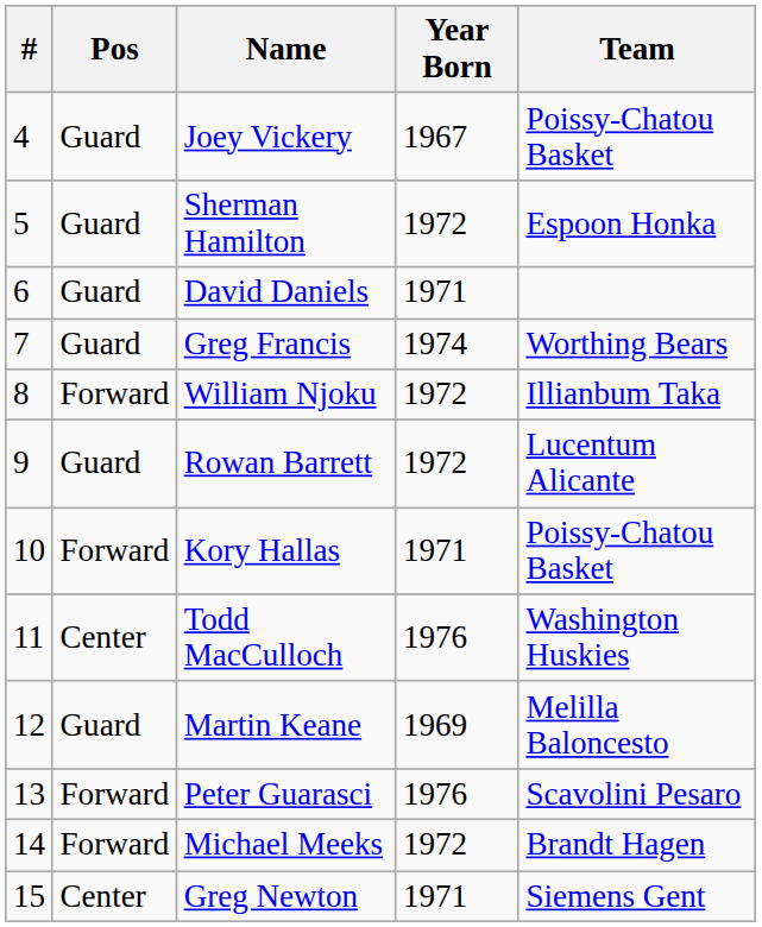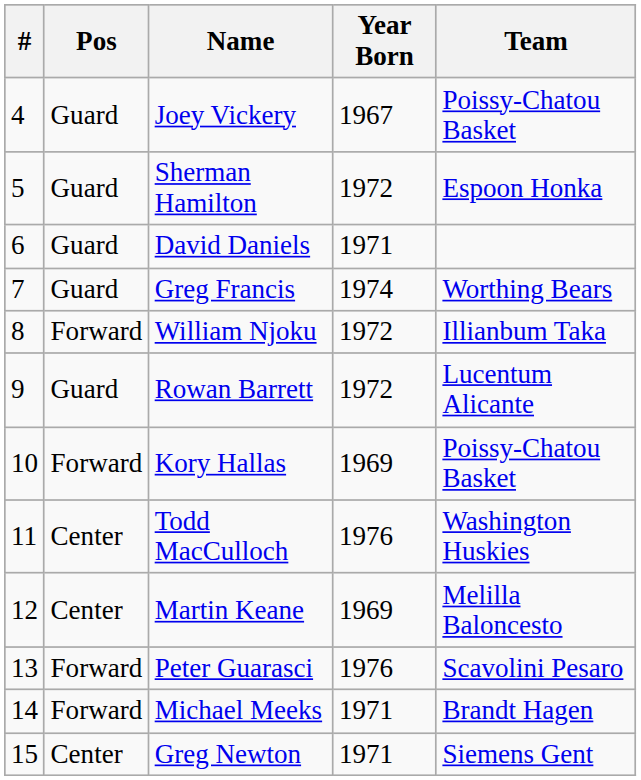 <table class="wikitable" width=60%>
 <tr>
 <th>#</th>
 <th>Pos</th>
 <th>Name</th>
 <th>Year Born</th>
 <th>Team</th>
 </tr>
 <tr>
 <td>4</td>
 <td>Guard</td>
 <td><a href='#'>Joey Vickery</a></td>
 <td>1967</td>
 <td> <a href='#'>Poissy-Chatou Basket</a></td>
 </tr>
 <tr>
 <td>5</td>
 <td>Guard</td>
 <td><a href='#'>Sherman Hamilton</a></td>
 <td>1972</td>
 <td> <a href='#'>Espoon Honka</a></td>
 </tr>
 <tr>
 <td>6</td>
 <td>Guard</td>
 <td><a href='#'>David Daniels</a></td>
 <td>1971</td>
 <td></td>
 </tr>
 <tr>
 <td>7</td>
 <td>Guard</td>
 <td><a href='#'>Greg Francis</a></td>
 <td>1974</td>
 <td> <a href='#'>Worthing Bears</a></td>
 </tr>
 <tr>
 <td>8</td>
 <td>Forward</td>
 <td><a href='#'>William Njoku</a></td>
 <td>1972</td>
 <td> <a href='#'>Illianbum Taka</a></td>
 </tr>
 <tr>
 <td>9</td>
 <td>Guard</td>
 <td><a href='#'>Rowan Barrett</a></td>
 <td>1972</td>
 <td> <a href='#'>Lucentum Alicante</a></td>
 </tr>
 <tr>
 <td>10</td>
 <td>Forward</td>
 <td><a href='#'>Kory Hallas</a></td>
-<td>1971</td>
+<td>1969</td>
 <td> <a href='#'>Poissy-Chatou Basket</a></td>
 </tr>
 <tr>
 <td>11</td>
 <td>Center</td>
 <td><a href='#'>Todd MacCulloch</a></td>
 <td>1976</td>
 <td> <a href='#'>Washington Huskies</a></td>
 </tr>
 <tr>
 <td>12</td>
-<td>Guard</td>
+<td>Center</td>
 <td><a href='#'>Martin Keane</a></td>
 <td>1969</td>
 <td> <a href='#'>Melilla Baloncesto</a></td>
 </tr>
 <tr>
 <td>13</td>
 <td>Forward</td>
 <td><a href='#'>Peter Guarasci</a></td>
 <td>1976</td>
 <td> <a href='#'>Scavolini Pesaro</a></td>
 </tr>
 <tr>
 <td>14</td>
 <td>Forward</td>
 <td><a href='#'>Michael Meeks</a></td>
-<td>1972</td>
+<td>1971</td>
 <td> <a href='#'>Brandt Hagen</a></td>
 </tr>
 <tr>
 <td>15</td>
 <td>Center</td>
 <td><a href='#'>Greg Newton</a></td>
 <td>1971</td>
 <td> <a href='#'>Siemens Gent</a></td>
 </tr>
 <tr>
 </tr>
 </table>
